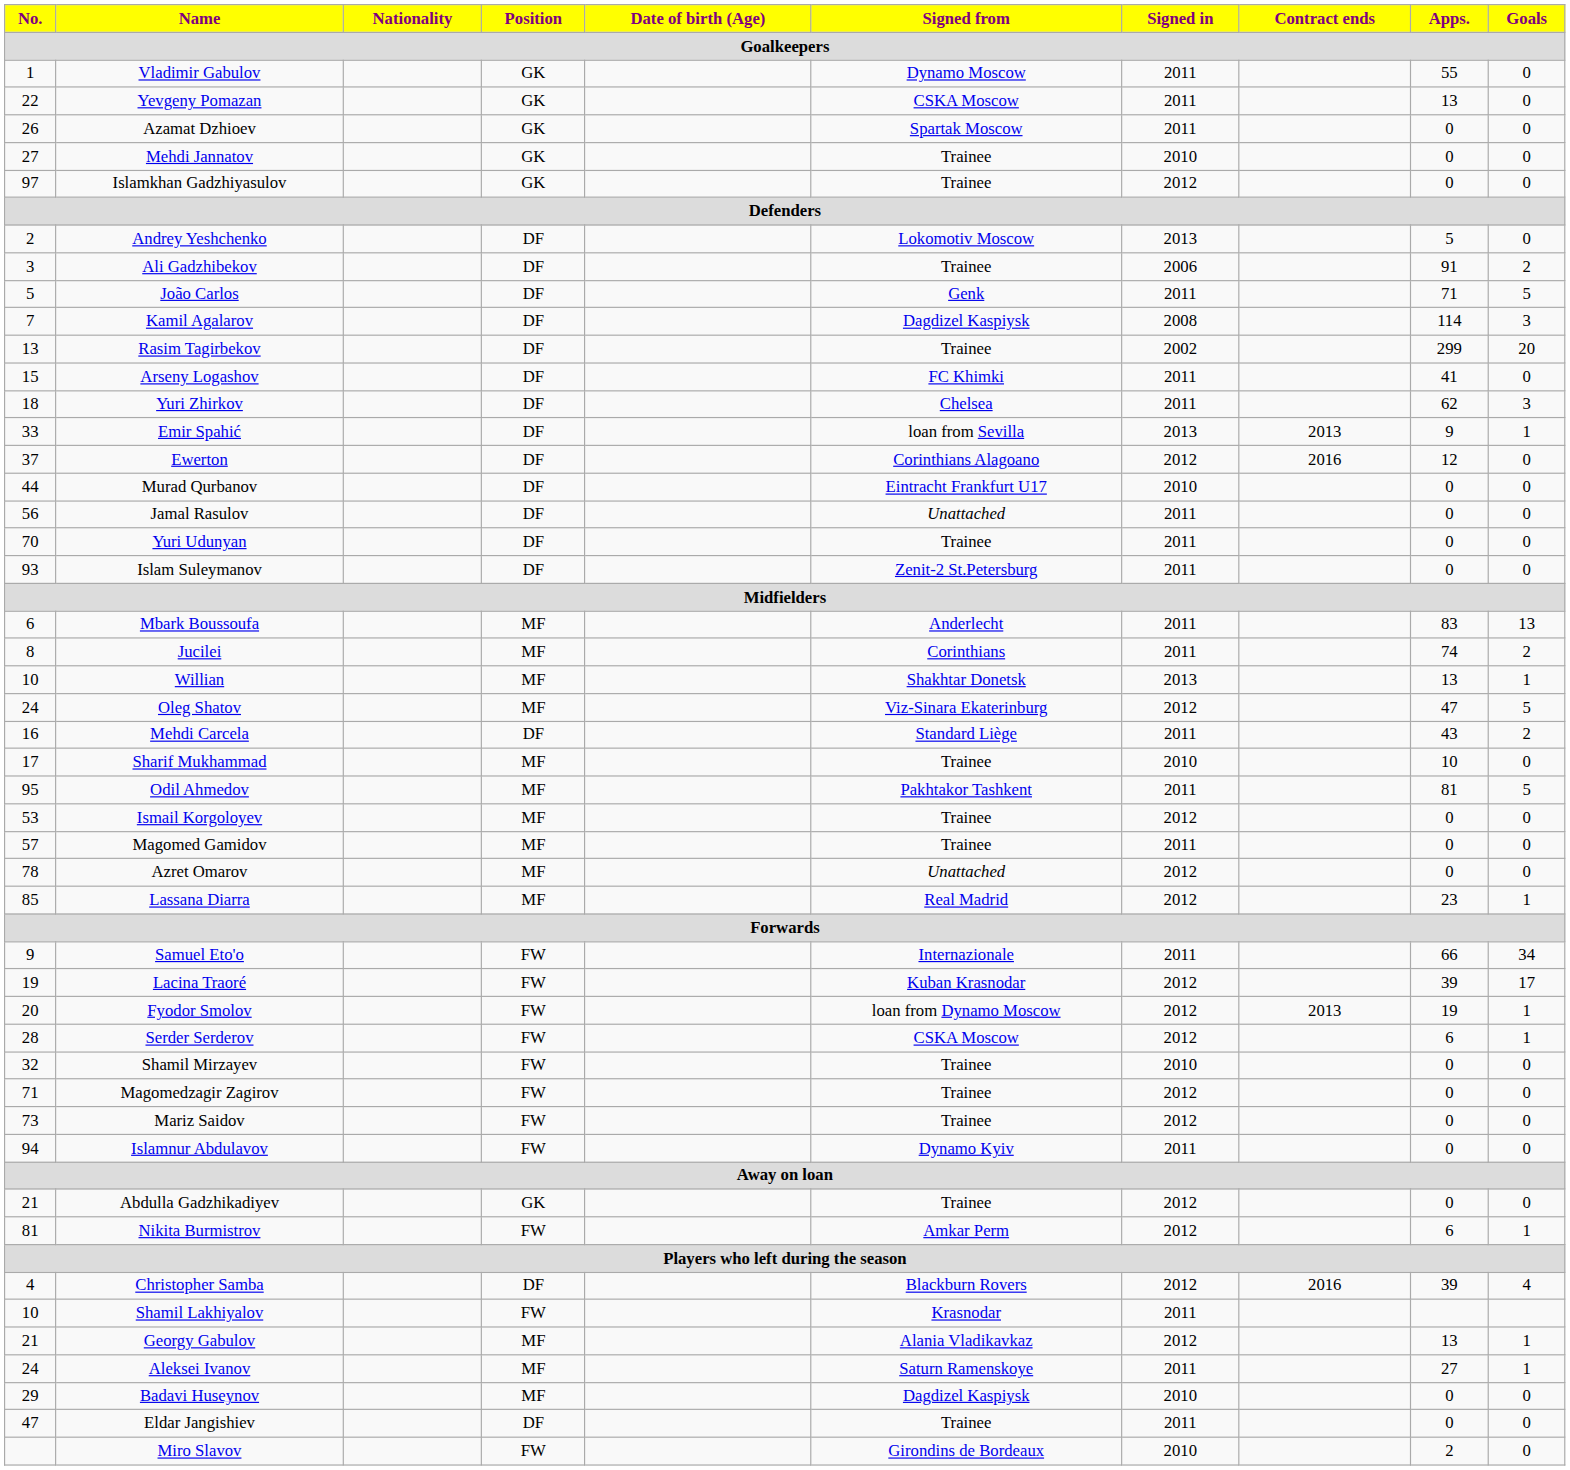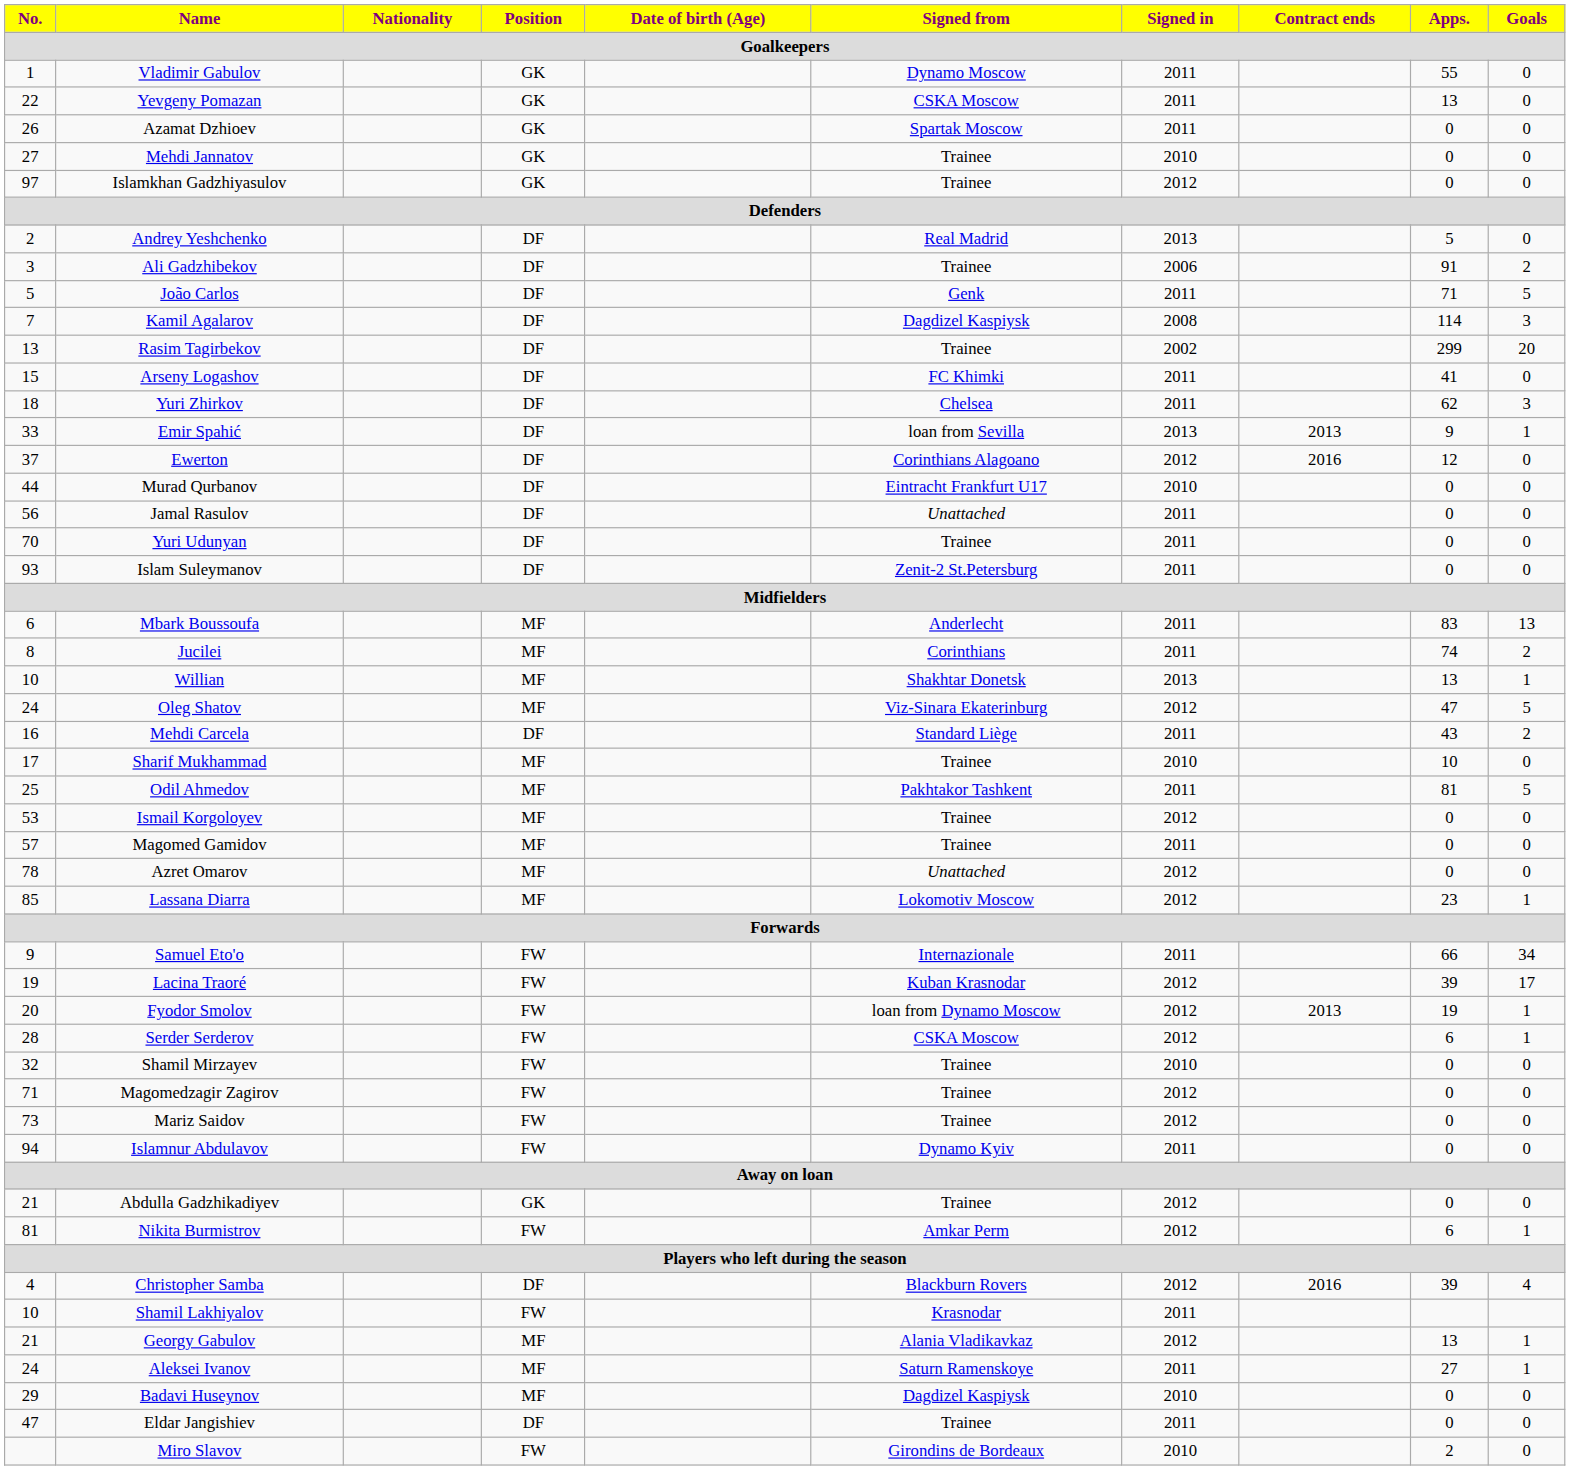 <table class="wikitable" style="text-align:center; font-size:90%; width:85%">
 <tr>
 <th style="background:#ff0; color:purple; text-align:center;">No.</th>
 <th style="background:#ff0; color:purple; text-align:center;">Name</th>
 <th style="background:#ff0; color:purple; text-align:center;">Nationality</th>
 <th style="background:#ff0; color:purple; text-align:center;">Position</th>
 <th style="background:#ff0; color:purple; text-align:center;">Date of birth (Age)</th>
 <th style="background:#ff0; color:purple; text-align:center;">Signed from</th>
 <th style="background:#ff0; color:purple; text-align:center;">Signed in</th>
 <th style="background:#ff0; color:purple; text-align:center;">Contract ends</th>
 <th style="background:#ff0; color:purple; text-align:center;">Apps.</th>
 <th style="background:#ff0; color:purple; text-align:center;">Goals</th>
 </tr>
 <tr>
 <th colspan="11"  style="background:#dcdcdc; text-align:center;">Goalkeepers</th>
 </tr>
 <tr>
 <td>1</td>
 <td><a href='#'>Vladimir Gabulov</a></td>
 <td></td>
 <td>GK</td>
 <td></td>
 <td><a href='#'>Dynamo Moscow</a></td>
 <td>2011</td>
 <td></td>
 <td>55</td>
 <td>0</td>
 </tr>
 <tr>
 <td>22</td>
 <td><a href='#'>Yevgeny Pomazan</a></td>
 <td></td>
 <td>GK</td>
 <td></td>
 <td><a href='#'>CSKA Moscow</a></td>
 <td>2011</td>
 <td></td>
 <td>13</td>
 <td>0</td>
 </tr>
 <tr>
 <td>26</td>
 <td>Azamat Dzhioev</td>
 <td></td>
 <td>GK</td>
 <td></td>
 <td><a href='#'>Spartak Moscow</a></td>
 <td>2011</td>
 <td></td>
 <td>0</td>
 <td>0</td>
 </tr>
 <tr>
 <td>27</td>
 <td><a href='#'>Mehdi Jannatov</a></td>
 <td></td>
 <td>GK</td>
 <td></td>
 <td>Trainee</td>
 <td>2010</td>
 <td></td>
 <td>0</td>
 <td>0</td>
 </tr>
 <tr>
 <td>97</td>
 <td>Islamkhan Gadzhiyasulov</td>
 <td></td>
 <td>GK</td>
 <td></td>
 <td>Trainee</td>
 <td>2012</td>
 <td></td>
 <td>0</td>
 <td>0</td>
 </tr>
 <tr>
 <th colspan="11"  style="background:#dcdcdc; text-align:center;">Defenders</th>
 </tr>
 <tr>
 <td>2</td>
 <td><a href='#'>Andrey Yeshchenko</a></td>
 <td></td>
 <td>DF</td>
 <td></td>
-<td><a href='#'>Lokomotiv Moscow</a></td>
+<td><a href='#'>Real Madrid</a></td>
 <td>2013</td>
 <td></td>
 <td>5</td>
 <td>0</td>
 </tr>
 <tr>
 <td>3</td>
 <td><a href='#'>Ali Gadzhibekov</a></td>
 <td></td>
 <td>DF</td>
 <td></td>
 <td>Trainee</td>
 <td>2006</td>
 <td></td>
 <td>91</td>
 <td>2</td>
 </tr>
 <tr>
 <td>5</td>
 <td><a href='#'>João Carlos</a></td>
 <td></td>
 <td>DF</td>
 <td></td>
 <td><a href='#'>Genk</a></td>
 <td>2011</td>
 <td></td>
 <td>71</td>
 <td>5</td>
 </tr>
 <tr>
 <td>7</td>
 <td><a href='#'>Kamil Agalarov</a></td>
 <td></td>
 <td>DF</td>
 <td></td>
 <td><a href='#'>Dagdizel Kaspiysk</a></td>
 <td>2008</td>
 <td></td>
 <td>114</td>
 <td>3</td>
 </tr>
 <tr>
 <td>13</td>
 <td><a href='#'>Rasim Tagirbekov</a></td>
 <td></td>
 <td>DF</td>
 <td></td>
 <td>Trainee</td>
 <td>2002</td>
 <td></td>
 <td>299</td>
 <td>20</td>
 </tr>
 <tr>
 <td>15</td>
 <td><a href='#'>Arseny Logashov</a></td>
 <td></td>
 <td>DF</td>
 <td></td>
 <td><a href='#'>FC Khimki</a></td>
 <td>2011</td>
 <td></td>
 <td>41</td>
 <td>0</td>
 </tr>
 <tr>
 <td>18</td>
 <td><a href='#'>Yuri Zhirkov</a></td>
 <td></td>
 <td>DF</td>
 <td></td>
 <td><a href='#'>Chelsea</a></td>
 <td>2011</td>
 <td></td>
 <td>62</td>
 <td>3</td>
 </tr>
 <tr>
 <td>33</td>
 <td><a href='#'>Emir Spahić</a></td>
 <td></td>
 <td>DF</td>
 <td></td>
 <td>loan from <a href='#'>Sevilla</a></td>
 <td>2013</td>
 <td>2013</td>
 <td>9</td>
 <td>1</td>
 </tr>
 <tr>
 <td>37</td>
 <td><a href='#'>Ewerton</a></td>
 <td></td>
 <td>DF</td>
 <td></td>
 <td><a href='#'>Corinthians Alagoano</a></td>
 <td>2012</td>
 <td>2016</td>
 <td>12</td>
 <td>0</td>
 </tr>
 <tr>
 <td>44</td>
 <td>Murad Qurbanov</td>
 <td></td>
 <td>DF</td>
 <td></td>
 <td><a href='#'>Eintracht Frankfurt U17</a></td>
 <td>2010</td>
 <td></td>
 <td>0</td>
 <td>0</td>
 </tr>
 <tr>
 <td>56</td>
 <td>Jamal Rasulov</td>
 <td></td>
 <td>DF</td>
 <td></td>
 <td><em>Unattached</em></td>
 <td>2011</td>
 <td></td>
 <td>0</td>
 <td>0</td>
 </tr>
 <tr>
 <td>70</td>
 <td><a href='#'>Yuri Udunyan</a></td>
 <td></td>
 <td>DF</td>
 <td></td>
 <td>Trainee</td>
 <td>2011</td>
 <td></td>
 <td>0</td>
 <td>0</td>
 </tr>
 <tr>
 <td>93</td>
 <td>Islam Suleymanov</td>
 <td></td>
 <td>DF</td>
 <td></td>
 <td><a href='#'>Zenit-2 St.Petersburg</a></td>
 <td>2011</td>
 <td></td>
 <td>0</td>
 <td>0</td>
 </tr>
 <tr>
 <th colspan="11"  style="background:#dcdcdc; text-align:center;">Midfielders</th>
 </tr>
 <tr>
 <td>6</td>
 <td><a href='#'>Mbark Boussoufa</a></td>
 <td></td>
 <td>MF</td>
 <td></td>
 <td><a href='#'>Anderlecht</a></td>
 <td>2011</td>
 <td></td>
 <td>83</td>
 <td>13</td>
 </tr>
 <tr>
 <td>8</td>
 <td><a href='#'>Jucilei</a></td>
 <td></td>
 <td>MF</td>
 <td></td>
 <td><a href='#'>Corinthians</a></td>
 <td>2011</td>
 <td></td>
 <td>74</td>
 <td>2</td>
 </tr>
 <tr>
 <td>10</td>
 <td><a href='#'>Willian</a></td>
 <td></td>
 <td>MF</td>
 <td></td>
 <td><a href='#'>Shakhtar Donetsk</a></td>
 <td>2013</td>
 <td></td>
 <td>13</td>
 <td>1</td>
 </tr>
 <tr>
 <td>24</td>
 <td><a href='#'>Oleg Shatov</a></td>
 <td></td>
 <td>MF</td>
 <td></td>
 <td><a href='#'>Viz-Sinara Ekaterinburg</a></td>
 <td>2012</td>
 <td></td>
 <td>47</td>
 <td>5</td>
 </tr>
 <tr>
 <td>16</td>
 <td><a href='#'>Mehdi Carcela</a></td>
 <td></td>
 <td>DF</td>
 <td></td>
 <td><a href='#'>Standard Liège</a></td>
 <td>2011</td>
 <td></td>
 <td>43</td>
 <td>2</td>
 </tr>
 <tr>
 <td>17</td>
 <td><a href='#'>Sharif Mukhammad</a></td>
 <td></td>
 <td>MF</td>
 <td></td>
 <td>Trainee</td>
 <td>2010</td>
 <td></td>
 <td>10</td>
 <td>0</td>
 </tr>
 <tr>
-<td>95</td>
+<td>25</td>
 <td><a href='#'>Odil Ahmedov</a></td>
 <td></td>
 <td>MF</td>
 <td></td>
 <td><a href='#'>Pakhtakor Tashkent</a></td>
 <td>2011</td>
 <td></td>
 <td>81</td>
 <td>5</td>
 </tr>
 <tr>
 <td>53</td>
 <td><a href='#'>Ismail Korgoloyev</a></td>
 <td></td>
 <td>MF</td>
 <td></td>
 <td>Trainee</td>
 <td>2012</td>
 <td></td>
 <td>0</td>
 <td>0</td>
 </tr>
 <tr>
 <td>57</td>
 <td>Magomed Gamidov</td>
 <td></td>
 <td>MF</td>
 <td></td>
 <td>Trainee</td>
 <td>2011</td>
 <td></td>
 <td>0</td>
 <td>0</td>
 </tr>
 <tr>
 <td>78</td>
 <td>Azret Omarov</td>
 <td></td>
 <td>MF</td>
 <td></td>
 <td><em>Unattached</em></td>
 <td>2012</td>
 <td></td>
 <td>0</td>
 <td>0</td>
 </tr>
 <tr>
 <td>85</td>
 <td><a href='#'>Lassana Diarra</a></td>
 <td></td>
 <td>MF</td>
 <td></td>
-<td><a href='#'>Real Madrid</a></td>
+<td><a href='#'>Lokomotiv Moscow</a></td>
 <td>2012</td>
 <td></td>
 <td>23</td>
 <td>1</td>
 </tr>
 <tr>
 <th colspan="11"  style="background:#dcdcdc; text-align:center;">Forwards</th>
 </tr>
 <tr>
 <td>9</td>
 <td><a href='#'>Samuel Eto'o</a></td>
 <td></td>
 <td>FW</td>
 <td></td>
 <td><a href='#'>Internazionale</a></td>
 <td>2011</td>
 <td></td>
 <td>66</td>
 <td>34</td>
 </tr>
 <tr>
 <td>19</td>
 <td><a href='#'>Lacina Traoré</a></td>
 <td></td>
 <td>FW</td>
 <td></td>
 <td><a href='#'>Kuban Krasnodar</a></td>
 <td>2012</td>
 <td></td>
 <td>39</td>
 <td>17</td>
 </tr>
 <tr>
 <td>20</td>
 <td><a href='#'>Fyodor Smolov</a></td>
 <td></td>
 <td>FW</td>
 <td></td>
 <td>loan from <a href='#'>Dynamo Moscow</a></td>
 <td>2012</td>
 <td>2013</td>
 <td>19</td>
 <td>1</td>
 </tr>
 <tr>
 <td>28</td>
 <td><a href='#'>Serder Serderov</a></td>
 <td></td>
 <td>FW</td>
 <td></td>
 <td><a href='#'>CSKA Moscow</a></td>
 <td>2012</td>
 <td></td>
 <td>6</td>
 <td>1</td>
 </tr>
 <tr>
 <td>32</td>
 <td>Shamil Mirzayev</td>
 <td></td>
 <td>FW</td>
 <td></td>
 <td>Trainee</td>
 <td>2010</td>
 <td></td>
 <td>0</td>
 <td>0</td>
 </tr>
 <tr>
 <td>71</td>
 <td>Magomedzagir Zagirov</td>
 <td></td>
 <td>FW</td>
 <td></td>
 <td>Trainee</td>
 <td>2012</td>
 <td></td>
 <td>0</td>
 <td>0</td>
 </tr>
 <tr>
 <td>73</td>
 <td>Mariz Saidov</td>
 <td></td>
 <td>FW</td>
 <td></td>
 <td>Trainee</td>
 <td>2012</td>
 <td></td>
 <td>0</td>
 <td>0</td>
 </tr>
 <tr>
 <td>94</td>
 <td><a href='#'>Islamnur Abdulavov</a></td>
 <td></td>
 <td>FW</td>
 <td></td>
 <td><a href='#'>Dynamo Kyiv</a></td>
 <td>2011</td>
 <td></td>
 <td>0</td>
 <td>0</td>
 </tr>
 <tr>
 <th colspan="11"  style="background:#dcdcdc; text-align:center;">Away on loan</th>
 </tr>
 <tr>
 <td>21</td>
 <td>Abdulla Gadzhikadiyev</td>
 <td></td>
 <td>GK</td>
 <td></td>
 <td>Trainee</td>
 <td>2012</td>
 <td></td>
 <td>0</td>
 <td>0</td>
 </tr>
 <tr>
 <td>81</td>
 <td><a href='#'>Nikita Burmistrov</a></td>
 <td></td>
 <td>FW</td>
 <td></td>
 <td><a href='#'>Amkar Perm</a></td>
 <td>2012</td>
 <td></td>
 <td>6</td>
 <td>1</td>
 </tr>
 <tr>
 <th colspan="11"  style="background:#dcdcdc; text-align:center;">Players who left during the season</th>
 </tr>
 <tr>
 <td>4</td>
 <td><a href='#'>Christopher Samba</a></td>
 <td></td>
 <td>DF</td>
 <td></td>
 <td><a href='#'>Blackburn Rovers</a></td>
 <td>2012</td>
 <td>2016</td>
 <td>39</td>
 <td>4</td>
 </tr>
 <tr>
 <td>10</td>
 <td><a href='#'>Shamil Lakhiyalov</a></td>
 <td></td>
 <td>FW</td>
 <td></td>
 <td><a href='#'>Krasnodar</a></td>
 <td>2011</td>
 <td></td>
 <td></td>
 <td></td>
 </tr>
 <tr>
 <td>21</td>
 <td><a href='#'>Georgy Gabulov</a></td>
 <td></td>
 <td>MF</td>
 <td></td>
 <td><a href='#'>Alania Vladikavkaz</a></td>
 <td>2012</td>
 <td></td>
 <td>13</td>
 <td>1</td>
 </tr>
 <tr>
 <td>24</td>
 <td><a href='#'>Aleksei Ivanov</a></td>
 <td></td>
 <td>MF</td>
 <td></td>
 <td><a href='#'>Saturn Ramenskoye</a></td>
 <td>2011</td>
 <td></td>
 <td>27</td>
 <td>1</td>
 </tr>
 <tr>
 <td>29</td>
 <td><a href='#'>Badavi Huseynov</a></td>
 <td></td>
 <td>MF</td>
 <td></td>
 <td><a href='#'>Dagdizel Kaspiysk</a></td>
 <td>2010</td>
 <td></td>
 <td>0</td>
 <td>0</td>
 </tr>
 <tr>
 <td>47</td>
 <td>Eldar Jangishiev</td>
 <td></td>
 <td>DF</td>
 <td></td>
 <td>Trainee</td>
 <td>2011</td>
 <td></td>
 <td>0</td>
 <td>0</td>
 </tr>
 <tr>
 <td></td>
 <td><a href='#'>Miro Slavov</a></td>
 <td></td>
 <td>FW</td>
 <td></td>
 <td><a href='#'>Girondins de Bordeaux</a></td>
 <td>2010</td>
 <td></td>
 <td>2</td>
 <td>0</td>
 </tr>
 </table>
